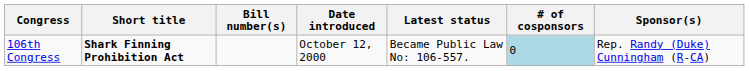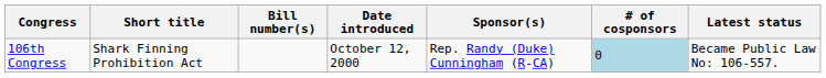 <table class="wikitable">
 <tr>
 <th>Congress</th>
 <th>Short title</th>
 <th>Bill number(s)</th>
 <th>Date introduced</th>
+<th>Sponsor(s)</th>
+<th># of cosponsors</th>
 <th>Latest status</th>
-<th># of cosponsors</th>
-<th>Sponsor(s)</th>
 </tr>
 <tr>
 <td><a href='#'>106th Congress</a></td>
-<td><strong>Shark Finning Prohibition Act</strong></td>
+<td>Shark Finning Prohibition Act</td>
 <td></td>
 <td>October 12, 2000</td>
+<td>Rep. <a href='#'>Randy (Duke) Cunningham</a> (<a href='#'>R</a>-<a href='#'>CA</a>)</td>
+<td style="background: lightblue;">0</td>
 <td>Became Public Law No: 106-557.</td>
-<td style="background: lightblue;">0</td>
-<td>Rep. <a href='#'>Randy (Duke) Cunningham</a> (<a href='#'>R</a>-<a href='#'>CA</a>)</td>
 </tr>
 </table>
